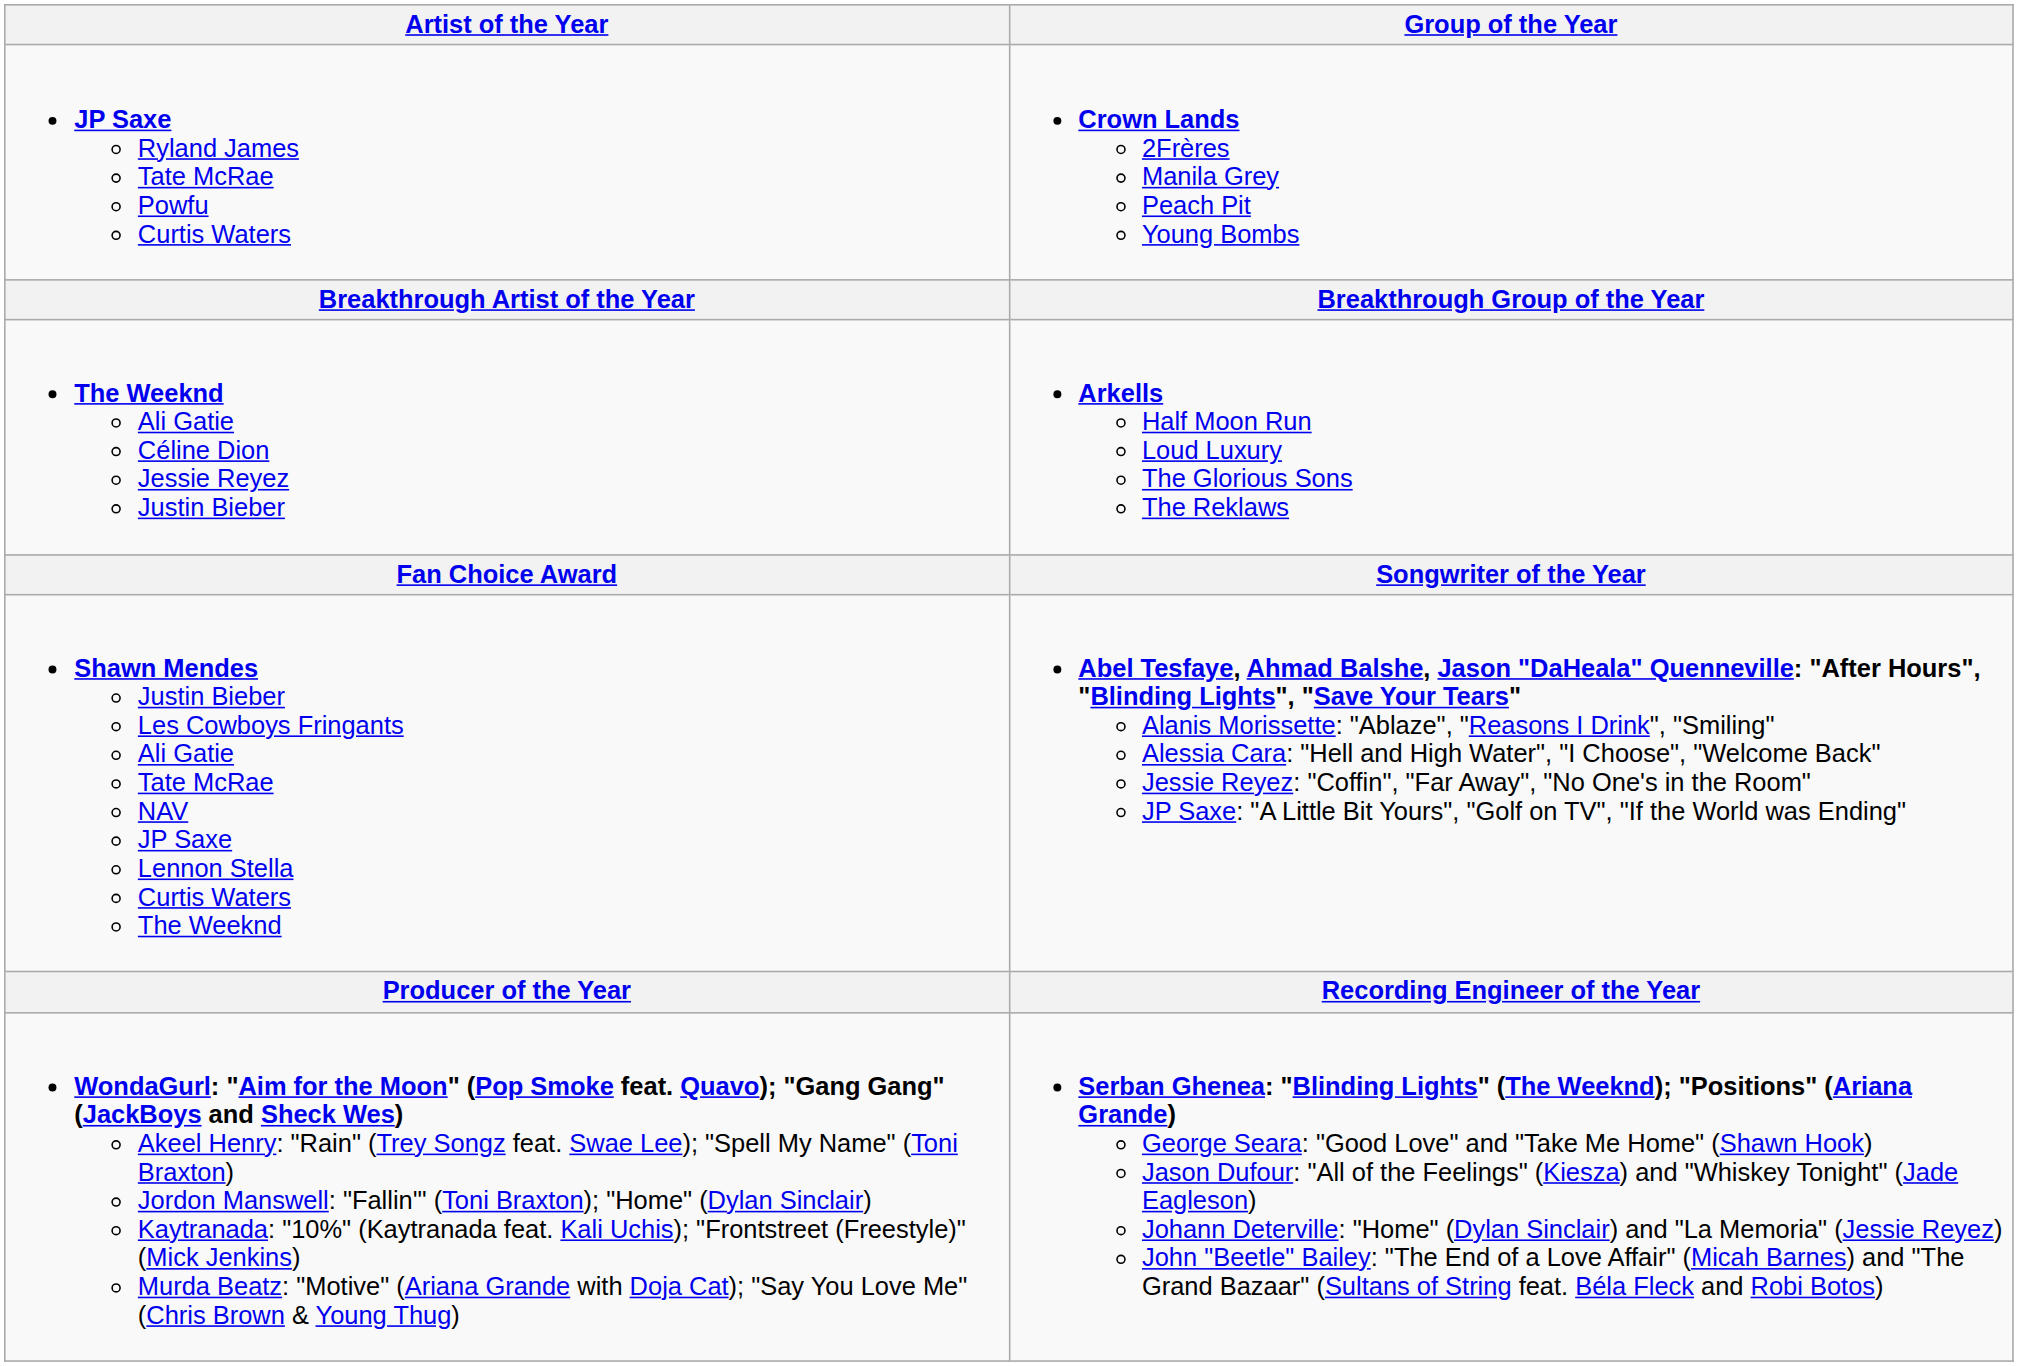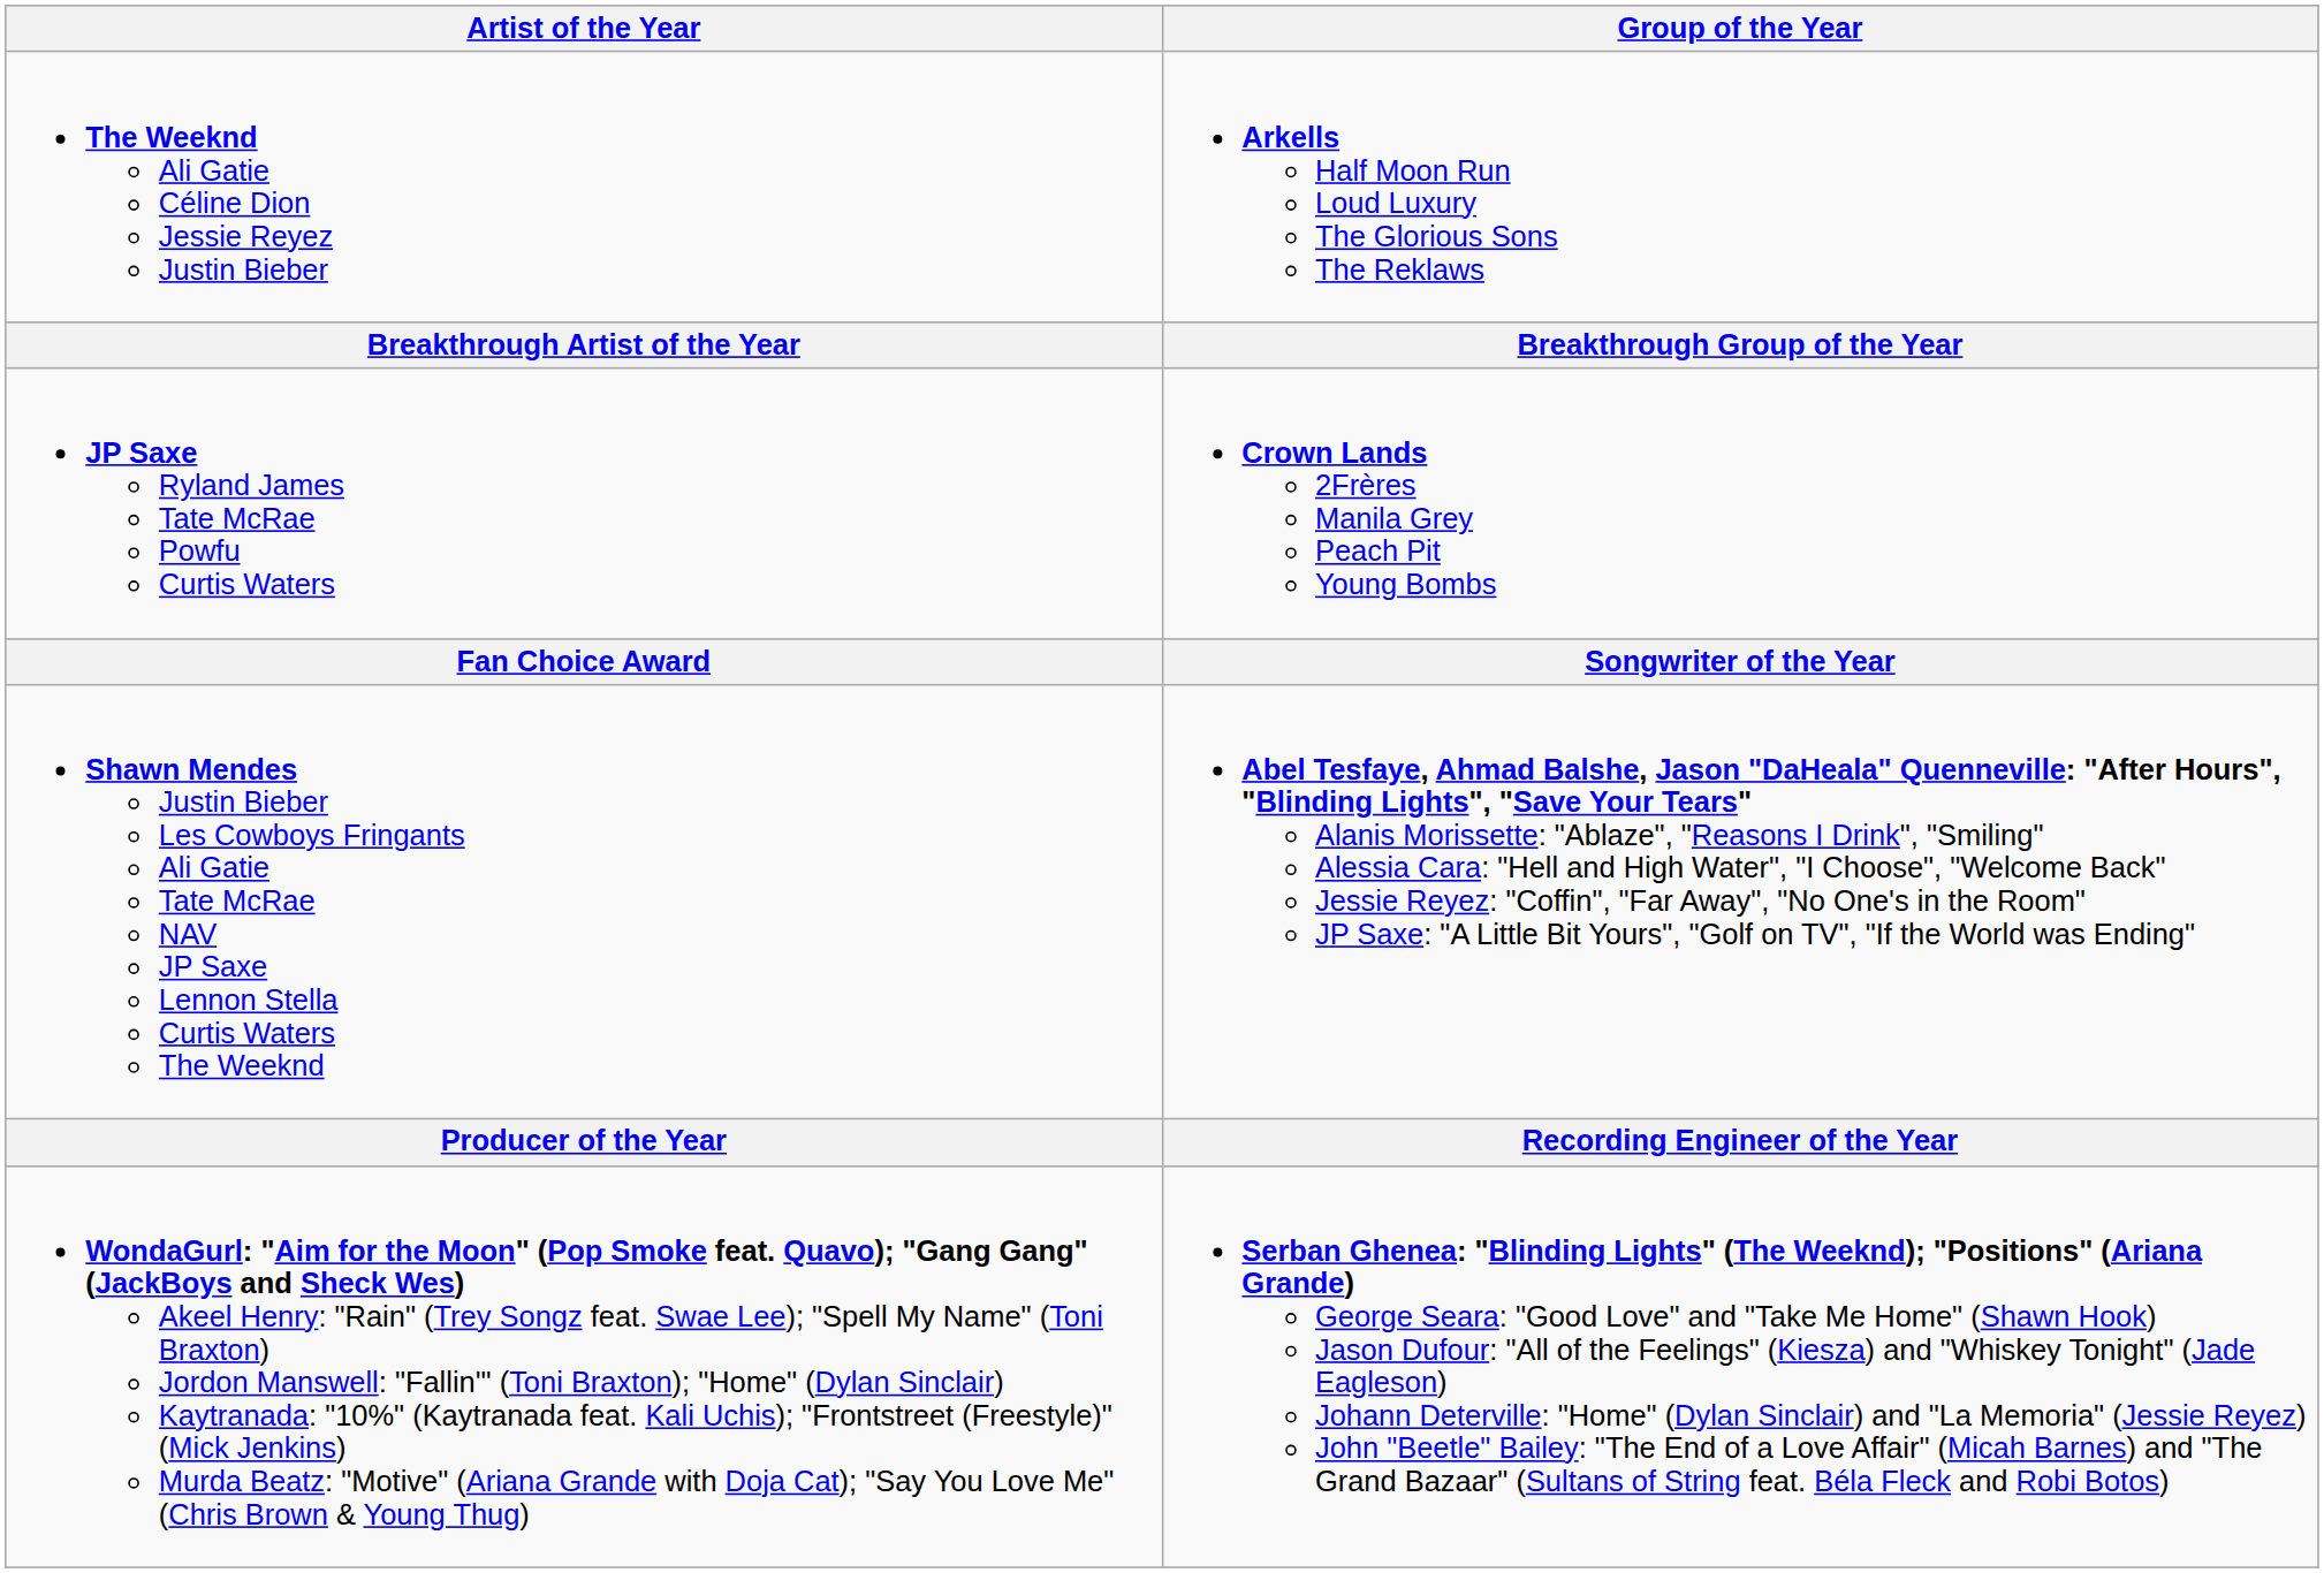 <table class="wikitable" style="width:100%">
 <tr>
 <th style="width:50%"><a href='#'>Artist of the Year</a></th>
 <th style="width:50%"><a href='#'>Group of the Year</a></th>
 </tr>
 <tr>
-<td valign="top"><br><ul><li> <strong><a href='#'>JP Saxe</a></strong><ul><li><a href='#'>Ryland James</a></li><li><a href='#'>Tate McRae</a></li><li><a href='#'>Powfu</a></li><li><a href='#'>Curtis Waters</a></li></ul></li></ul></td>
-<td valign="top"><br><ul><li> <strong><a href='#'>Crown Lands</a></strong><ul><li><a href='#'>2Frères</a></li><li><a href='#'>Manila Grey</a></li><li><a href='#'>Peach Pit</a></li><li><a href='#'>Young Bombs</a></li></ul></li></ul></td>
+<td valign="top"><br><ul><li> <strong><a href='#'>The Weeknd</a></strong><ul><li><a href='#'>Ali Gatie</a></li><li><a href='#'>Céline Dion</a></li><li><a href='#'>Jessie Reyez</a></li><li><a href='#'>Justin Bieber</a></li></ul></li></ul></td>
+<td valign="top"><br><ul><li> <strong><a href='#'>Arkells</a></strong><ul><li><a href='#'>Half Moon Run</a></li><li><a href='#'>Loud Luxury</a></li><li><a href='#'>The Glorious Sons</a></li><li><a href='#'>The Reklaws</a></li></ul></li></ul></td>
 </tr>
 <tr>
 <th style="width:50%"><a href='#'>Breakthrough Artist of the Year</a></th>
 <th style="width:50%"><a href='#'>Breakthrough Group of the Year</a></th>
 </tr>
 <tr>
-<td valign="top"><br><ul><li> <strong><a href='#'>The Weeknd</a></strong><ul><li><a href='#'>Ali Gatie</a></li><li><a href='#'>Céline Dion</a></li><li><a href='#'>Jessie Reyez</a></li><li><a href='#'>Justin Bieber</a></li></ul></li></ul></td>
-<td valign="top"><br><ul><li> <strong><a href='#'>Arkells</a></strong><ul><li><a href='#'>Half Moon Run</a></li><li><a href='#'>Loud Luxury</a></li><li><a href='#'>The Glorious Sons</a></li><li><a href='#'>The Reklaws</a></li></ul></li></ul></td>
+<td valign="top"><br><ul><li> <strong><a href='#'>JP Saxe</a></strong><ul><li><a href='#'>Ryland James</a></li><li><a href='#'>Tate McRae</a></li><li><a href='#'>Powfu</a></li><li><a href='#'>Curtis Waters</a></li></ul></li></ul></td>
+<td valign="top"><br><ul><li> <strong><a href='#'>Crown Lands</a></strong><ul><li><a href='#'>2Frères</a></li><li><a href='#'>Manila Grey</a></li><li><a href='#'>Peach Pit</a></li><li><a href='#'>Young Bombs</a></li></ul></li></ul></td>
 </tr>
 <tr>
 <th style="width:50%"><a href='#'>Fan Choice Award</a></th>
 <th style="width:50%"><a href='#'>Songwriter of the Year</a></th>
 </tr>
 <tr>
 <td valign="top"><br><ul><li> <strong><a href='#'>Shawn Mendes</a></strong><ul><li><a href='#'>Justin Bieber</a></li><li><a href='#'>Les Cowboys Fringants</a></li><li><a href='#'>Ali Gatie</a></li><li><a href='#'>Tate McRae</a></li><li><a href='#'>NAV</a></li><li><a href='#'>JP Saxe</a></li><li><a href='#'>Lennon Stella</a></li><li><a href='#'>Curtis Waters</a></li><li><a href='#'>The Weeknd</a></li></ul></li></ul></td>
 <td valign="top"><br><ul><li> <strong><a href='#'>Abel Tesfaye</a>, <a href='#'>Ahmad Balshe</a>, <a href='#'>Jason "DaHeala" Quenneville</a>: "After Hours", "<a href='#'>Blinding Lights</a>", "<a href='#'>Save Your Tears</a>"</strong><ul><li><a href='#'>Alanis Morissette</a>: "Ablaze", "<a href='#'>Reasons I Drink</a>", "Smiling"</li><li><a href='#'>Alessia Cara</a>: "Hell and High Water", "I Choose", "Welcome Back"</li><li><a href='#'>Jessie Reyez</a>: "Coffin", "Far Away", "No One's in the Room"</li><li><a href='#'>JP Saxe</a>: "A Little Bit Yours", "Golf on TV", "If the World was Ending"</li></ul></li></ul></td>
 </tr>
 <tr>
 <th style="width:50%"><a href='#'>Producer of the Year</a></th>
 <th style="width:50%"><a href='#'>Recording Engineer of the Year</a></th>
 </tr>
 <tr>
 <td valign="top"><br><ul><li> <strong><a href='#'>WondaGurl</a>: "<a href='#'>Aim for the Moon</a>" (<a href='#'>Pop Smoke</a> feat. <a href='#'>Quavo</a>); "Gang Gang" (<a href='#'>JackBoys</a> and <a href='#'>Sheck Wes</a>)</strong><ul><li><a href='#'>Akeel Henry</a>: "Rain" (<a href='#'>Trey Songz</a> feat. <a href='#'>Swae Lee</a>); "Spell My Name" (<a href='#'>Toni Braxton</a>)</li><li><a href='#'>Jordon Manswell</a>: "Fallin'" (<a href='#'>Toni Braxton</a>); "Home" (<a href='#'>Dylan Sinclair</a>)</li><li><a href='#'>Kaytranada</a>: "10%" (Kaytranada feat. <a href='#'>Kali Uchis</a>); "Frontstreet (Freestyle)" (<a href='#'>Mick Jenkins</a>)</li><li><a href='#'>Murda Beatz</a>: "Motive" (<a href='#'>Ariana Grande</a> with <a href='#'>Doja Cat</a>); "Say You Love Me" (<a href='#'>Chris Brown</a> & <a href='#'>Young Thug</a>)</li></ul></li></ul></td>
 <td valign="top"><br><ul><li> <strong><a href='#'>Serban Ghenea</a>: "<a href='#'>Blinding Lights</a>" (<a href='#'>The Weeknd</a>); "Positions" (<a href='#'>Ariana Grande</a>)</strong><ul><li><a href='#'>George Seara</a>: "Good Love" and "Take Me Home" (<a href='#'>Shawn Hook</a>)</li><li><a href='#'>Jason Dufour</a>: "All of the Feelings" (<a href='#'>Kiesza</a>) and "Whiskey Tonight" (<a href='#'>Jade Eagleson</a>)</li><li><a href='#'>Johann Deterville</a>: "Home" (<a href='#'>Dylan Sinclair</a>) and "La Memoria" (<a href='#'>Jessie Reyez</a>)</li><li><a href='#'>John "Beetle" Bailey</a>: "The End of a Love Affair" (<a href='#'>Micah Barnes</a>) and "The Grand Bazaar" (<a href='#'>Sultans of String</a> feat. <a href='#'>Béla Fleck</a> and <a href='#'>Robi Botos</a>)</li></ul></li></ul></td>
 </tr>
 </table>
